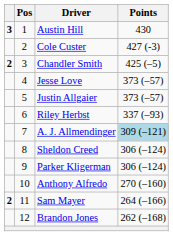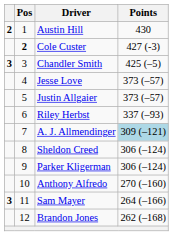 <table class="wikitable" style="font-size: 95%;">
 <tr>
 <th></th>
 <th>Pos</th>
 <th>Driver</th>
 <th>Points</th>
 </tr>
 <tr>
-<td align="left"> <strong>3</strong></td>
+<td align="left"> <strong>2</strong></td>
 <td style="text-align:center;">1</td>
 <td><a href='#'>Austin Hill</a></td>
 <td style="text-align:center;">430</td>
 </tr>
 <tr>
 <td align="left"></td>
-<td style="text-align:center;">2</td>
+<td style="text-align:center;"><strong>2</strong></td>
 <td><a href='#'>Cole Custer</a></td>
 <td style="text-align:center;">427 (-3)</td>
 </tr>
 <tr>
-<td align="left"> <strong>2</strong></td>
+<td align="left"> <strong>3</strong></td>
 <td style="text-align:center;">3</td>
 <td><a href='#'>Chandler Smith</a></td>
 <td style="text-align:center;">425 (–5)</td>
 </tr>
 <tr>
 <td align="left"></td>
 <td style="text-align:center;">4</td>
 <td><a href='#'>Jesse Love</a></td>
 <td style="text-align:center;">373 (–57)</td>
 </tr>
 <tr>
 <td align="left"></td>
 <td style="text-align:center;">5</td>
 <td><a href='#'>Justin Allgaier</a></td>
 <td style="text-align:center;">373 (–57)</td>
 </tr>
 <tr>
 <td align="left"></td>
 <td style="text-align:center;">6</td>
 <td><a href='#'>Riley Herbst</a></td>
 <td style="text-align:center;">337 (–93)</td>
 </tr>
 <tr>
 <td align="left"></td>
 <td style="text-align:center;">7</td>
 <td><a href='#'>A. J. Allmendinger</a></td>
 <td style="background: lightblue; text-align:center;">309 (–121)</td>
 </tr>
 <tr>
 <td align="left"></td>
 <td style="text-align:center;">8</td>
 <td><a href='#'>Sheldon Creed</a></td>
 <td style="text-align:center;">306 (–124)</td>
 </tr>
 <tr>
 <td align="left"></td>
 <td style="text-align:center;">9</td>
 <td><a href='#'>Parker Kligerman</a></td>
 <td style="text-align:center;">306 (–124)</td>
 </tr>
 <tr>
 <td align="left"></td>
 <td style="text-align:center;">10</td>
 <td><a href='#'>Anthony Alfredo</a></td>
 <td style="text-align:center;">270 (–160)</td>
 </tr>
 <tr>
-<td align="left"> <strong>2</strong></td>
+<td align="left"> <strong>3</strong></td>
 <td style="text-align:center;">11</td>
 <td><a href='#'>Sam Mayer</a></td>
 <td style="text-align:center;">264 (–166)</td>
 </tr>
 <tr>
 <td align="left"></td>
 <td style="text-align:center;">12</td>
 <td><a href='#'>Brandon Jones</a></td>
 <td style="text-align:center;">262 (–168)</td>
 </tr>
 <tr class="sortbottom">
 <th colspan="9"></th>
 </tr>
 </table>
